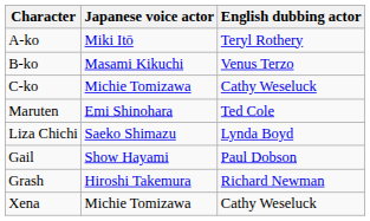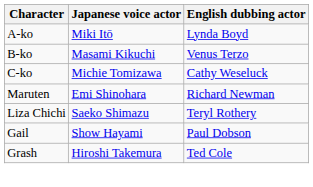 <table class="wikitable">
 <tr>
 <th>Character</th>
 <th>Japanese voice actor</th>
 <th>English dubbing actor</th>
 </tr>
 <tr>
 <td>A-ko</td>
 <td><a href='#'>Miki Itō</a></td>
-<td><a href='#'>Teryl Rothery</a></td>
+<td><a href='#'>Lynda Boyd</a></td>
 </tr>
 <tr>
 <td>B-ko</td>
 <td><a href='#'>Masami Kikuchi</a></td>
 <td><a href='#'>Venus Terzo</a></td>
 </tr>
 <tr>
 <td>C-ko</td>
 <td><a href='#'>Michie Tomizawa</a></td>
 <td><a href='#'>Cathy Weseluck</a></td>
 </tr>
 <tr>
 <td>Maruten</td>
 <td><a href='#'>Emi Shinohara</a></td>
-<td><a href='#'>Ted Cole</a></td>
+<td><a href='#'>Richard Newman</a></td>
 </tr>
 <tr>
 <td>Liza Chichi</td>
 <td><a href='#'>Saeko Shimazu</a></td>
-<td><a href='#'>Lynda Boyd</a></td>
+<td><a href='#'>Teryl Rothery</a></td>
 </tr>
 <tr>
 <td>Gail</td>
 <td><a href='#'>Show Hayami</a></td>
 <td><a href='#'>Paul Dobson</a></td>
 </tr>
 <tr>
 <td>Grash</td>
 <td><a href='#'>Hiroshi Takemura</a></td>
-<td><a href='#'>Richard Newman</a></td>
-</tr>
-<tr>
-<td>Xena</td>
-<td>Michie Tomizawa</td>
-<td>Cathy Weseluck</td>
+<td><a href='#'>Ted Cole</a></td>
 </tr>
 </table>
